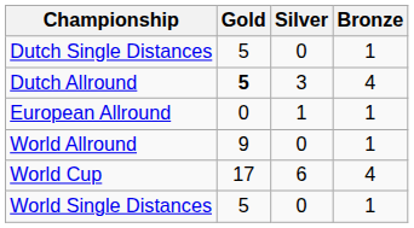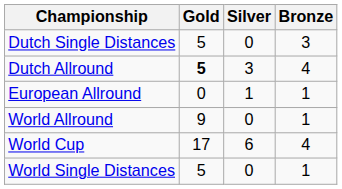 <table class="wikitable vatop" style="text-align:center">
 <tr>
 <th>Championship</th>
 <th>Gold <br> </th>
 <th>Silver <br> </th>
 <th>Bronze <br> </th>
 </tr>
 <tr>
 <td style="text-align:left"><a href='#'>Dutch Single Distances</a></td>
 <td>5</td>
 <td>0</td>
-<td>1</td>
+<td>3</td>
 </tr>
 <tr>
 <td style="text-align:left"><a href='#'>Dutch Allround</a></td>
 <td><strong>5</strong></td>
 <td>3</td>
 <td>4</td>
 </tr>
 <tr>
 <td style="text-align:left"><a href='#'>European Allround</a></td>
 <td>0</td>
 <td>1</td>
 <td>1</td>
 </tr>
 <tr>
 <td style="text-align:left"><a href='#'>World Allround</a></td>
 <td>9</td>
 <td>0</td>
 <td>1</td>
 </tr>
 <tr>
 <td style="text-align:left"><a href='#'>World Cup</a></td>
 <td>17</td>
 <td>6</td>
 <td>4</td>
 </tr>
 <tr>
 <td style="text-align:left"><a href='#'>World Single Distances</a></td>
 <td>5</td>
 <td>0</td>
 <td>1</td>
 </tr>
 </table>
